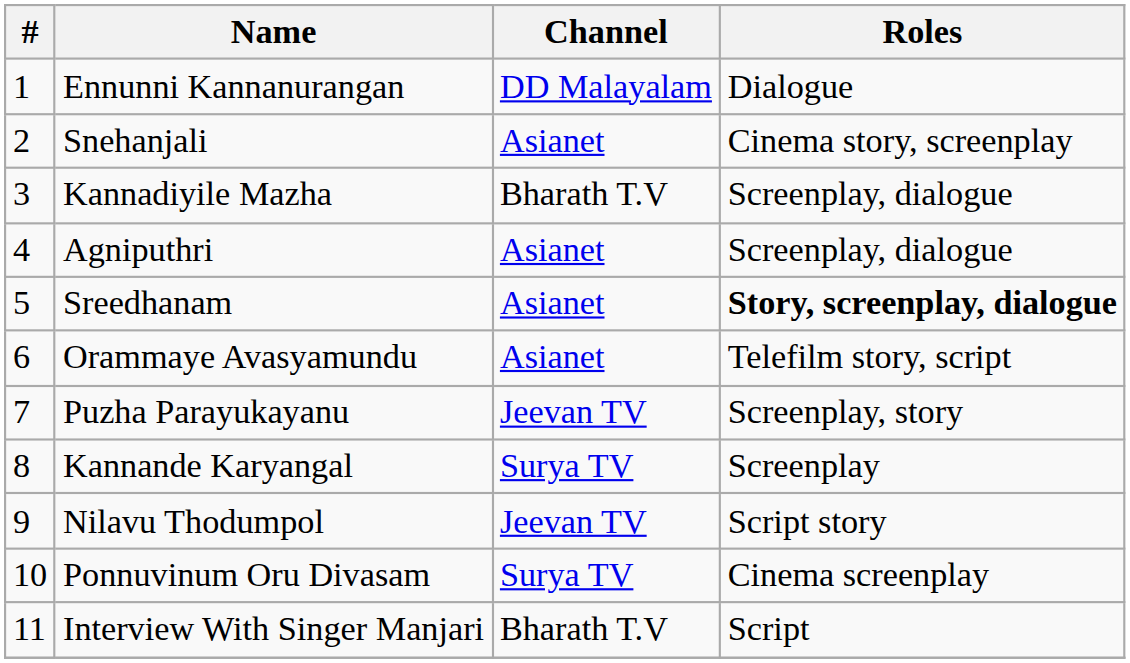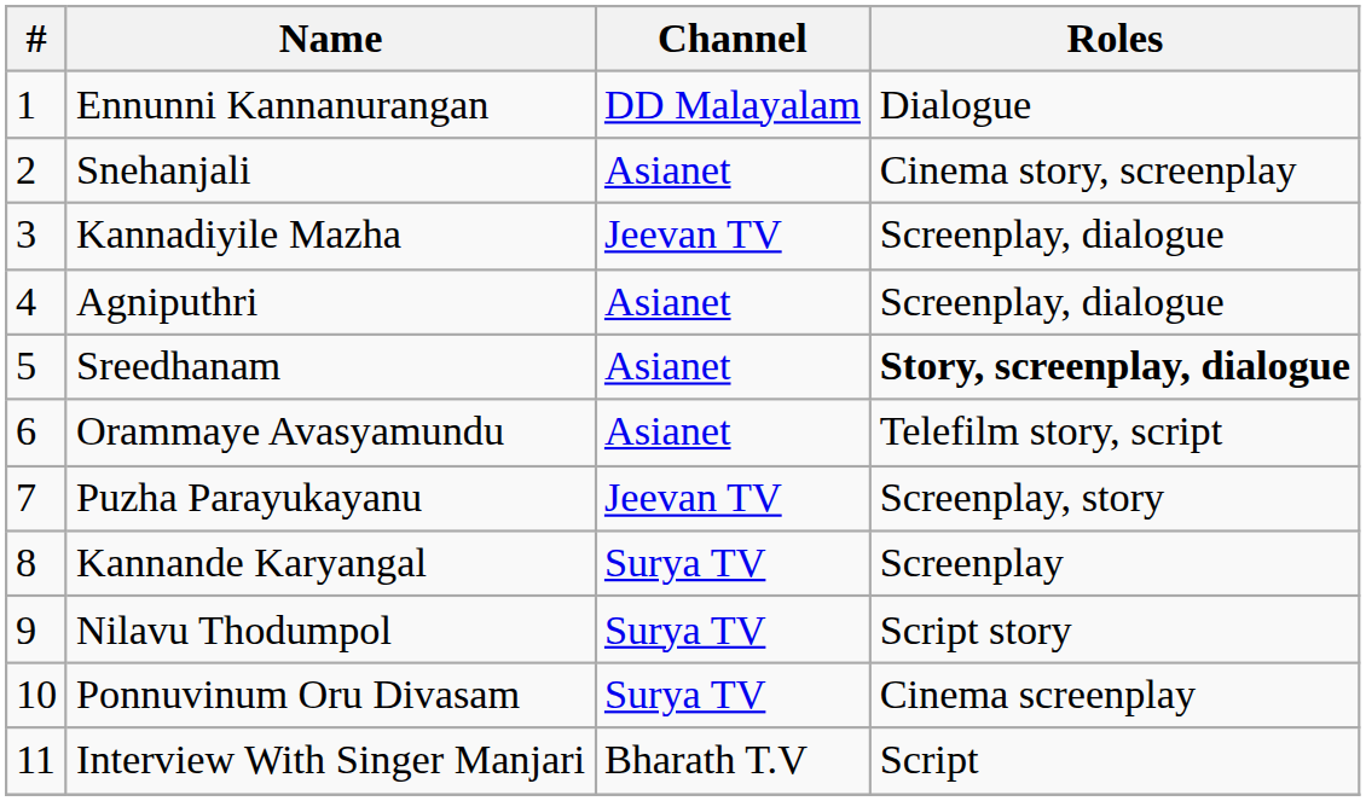 <table class="wikitable sortable">
 <tr>
 <th>#</th>
 <th>Name</th>
 <th>Channel</th>
 <th>Roles</th>
 </tr>
 <tr>
 <td>1</td>
 <td>Ennunni Kannanurangan</td>
 <td><a href='#'>DD Malayalam</a></td>
 <td>Dialogue</td>
 </tr>
 <tr>
 <td>2</td>
 <td>Snehanjali</td>
 <td><a href='#'>Asianet</a></td>
 <td>Cinema story, screenplay</td>
 </tr>
 <tr>
 <td>3</td>
 <td>Kannadiyile Mazha</td>
-<td>Bharath T.V</td>
+<td><a href='#'>Jeevan TV</a></td>
 <td>Screenplay, dialogue</td>
 </tr>
 <tr>
 <td>4</td>
 <td>Agniputhri</td>
 <td><a href='#'>Asianet</a></td>
 <td>Screenplay, dialogue</td>
 </tr>
 <tr>
 <td>5</td>
 <td>Sreedhanam</td>
 <td><a href='#'>Asianet</a></td>
 <td><strong>Story, screenplay, dialogue</strong></td>
 </tr>
 <tr>
 <td>6</td>
 <td>Orammaye Avasyamundu</td>
 <td><a href='#'>Asianet</a></td>
 <td>Telefilm story, script</td>
 </tr>
 <tr>
 <td>7</td>
 <td>Puzha Parayukayanu</td>
 <td><a href='#'>Jeevan TV</a></td>
 <td>Screenplay, story</td>
 </tr>
 <tr>
 <td>8</td>
 <td>Kannande Karyangal</td>
 <td><a href='#'>Surya TV</a></td>
 <td>Screenplay</td>
 </tr>
 <tr>
 <td>9</td>
 <td>Nilavu Thodumpol</td>
-<td><a href='#'>Jeevan TV</a></td>
+<td><a href='#'>Surya TV</a></td>
 <td>Script story</td>
 </tr>
 <tr>
 <td>10</td>
 <td>Ponnuvinum Oru Divasam</td>
 <td><a href='#'>Surya TV</a></td>
 <td>Cinema screenplay</td>
 </tr>
 <tr>
 <td>11</td>
 <td>Interview With Singer Manjari</td>
 <td>Bharath T.V</td>
 <td>Script</td>
 </tr>
 <tr>
 </tr>
 </table>
